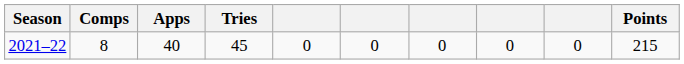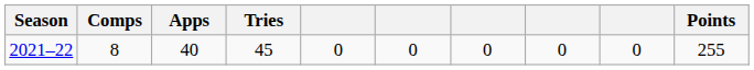 <table class="wikitable" style="text-align:center; font-size:95%">
 <tr>
 <th>Season</th>
 <th width=55>Comps</th>
 <th width=55>Apps</th>
 <th width=55>Tries</th>
 <th width=55></th>
 <th width=55></th>
 <th width=55></th>
 <th width=55></th>
 <th width=55></th>
 <th width=55>Points</th>
 </tr>
 <tr>
 <td><a href='#'>2021–22</a></td>
 <td>8</td>
 <td>40</td>
 <td>45</td>
 <td>0</td>
 <td>0</td>
 <td>0</td>
 <td>0</td>
 <td>0</td>
-<td>215</td>
+<td>255</td>
 </tr>
 </table>
